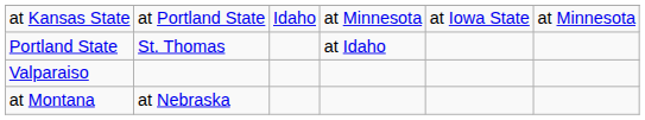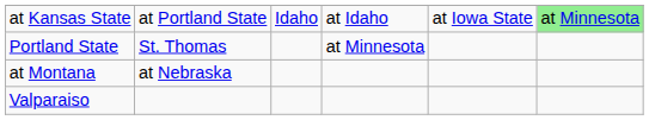 <table class="wikitable">
 <tr>
 </tr>
 <tr>
 <td>at <a href='#'>Kansas State</a></td>
 <td>at <a href='#'>Portland State</a></td>
 <td><a href='#'>Idaho</a></td>
-<td>at <a href='#'>Minnesota</a></td>
+<td>at <a href='#'>Idaho</a></td>
 <td>at <a href='#'>Iowa State</a></td>
-<td>at <a href='#'>Minnesota</a></td>
+<td style="background: lightgreen;">at <a href='#'>Minnesota</a></td>
 </tr>
 <tr>
 <td><a href='#'>Portland State</a></td>
 <td><a href='#'>St. Thomas</a></td>
 <td></td>
-<td>at <a href='#'>Idaho</a></td>
+<td>at <a href='#'>Minnesota</a></td>
+<td></td>
+<td></td>
+</tr>
+<tr>
+<td>at <a href='#'>Montana</a></td>
+<td>at <a href='#'>Nebraska</a></td>
+<td></td>
+<td></td>
 <td></td>
 <td></td>
 </tr>
 <tr>
 <td><a href='#'>Valparaiso</a></td>
 <td></td>
 <td></td>
 <td></td>
 <td></td>
 <td></td>
 </tr>
-<tr>
-<td>at <a href='#'>Montana</a></td>
-<td>at <a href='#'>Nebraska</a></td>
-<td></td>
-<td></td>
-<td></td>
-<td></td>
-</tr>
 </table>
